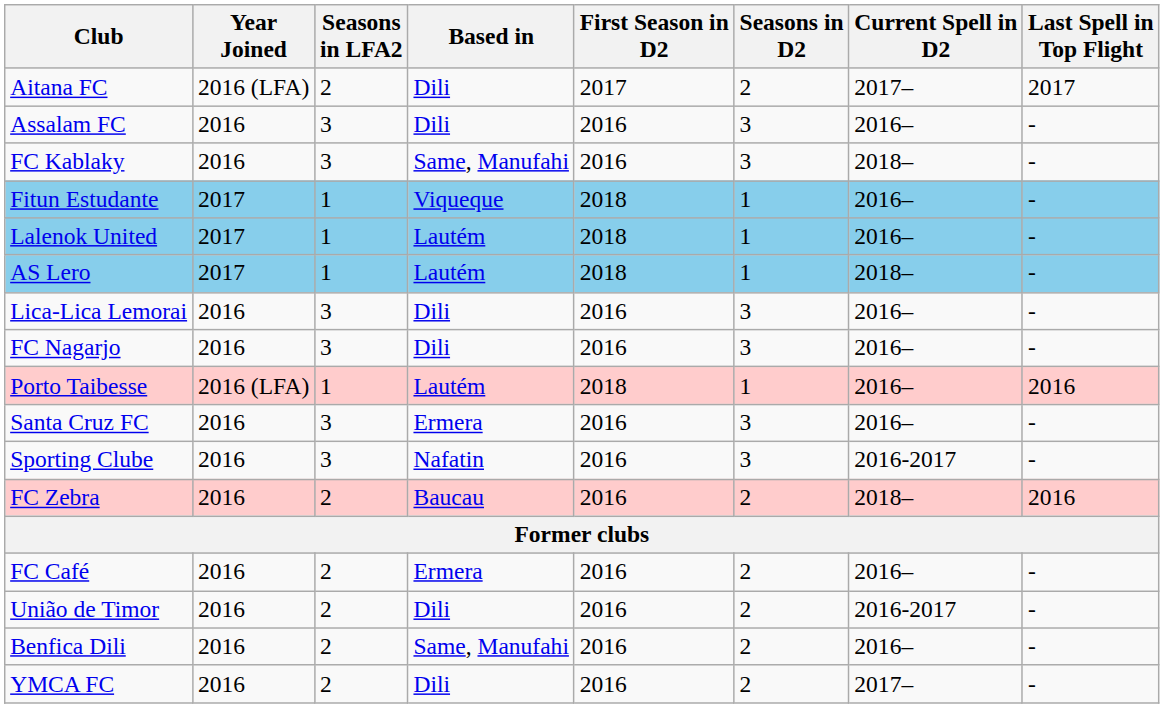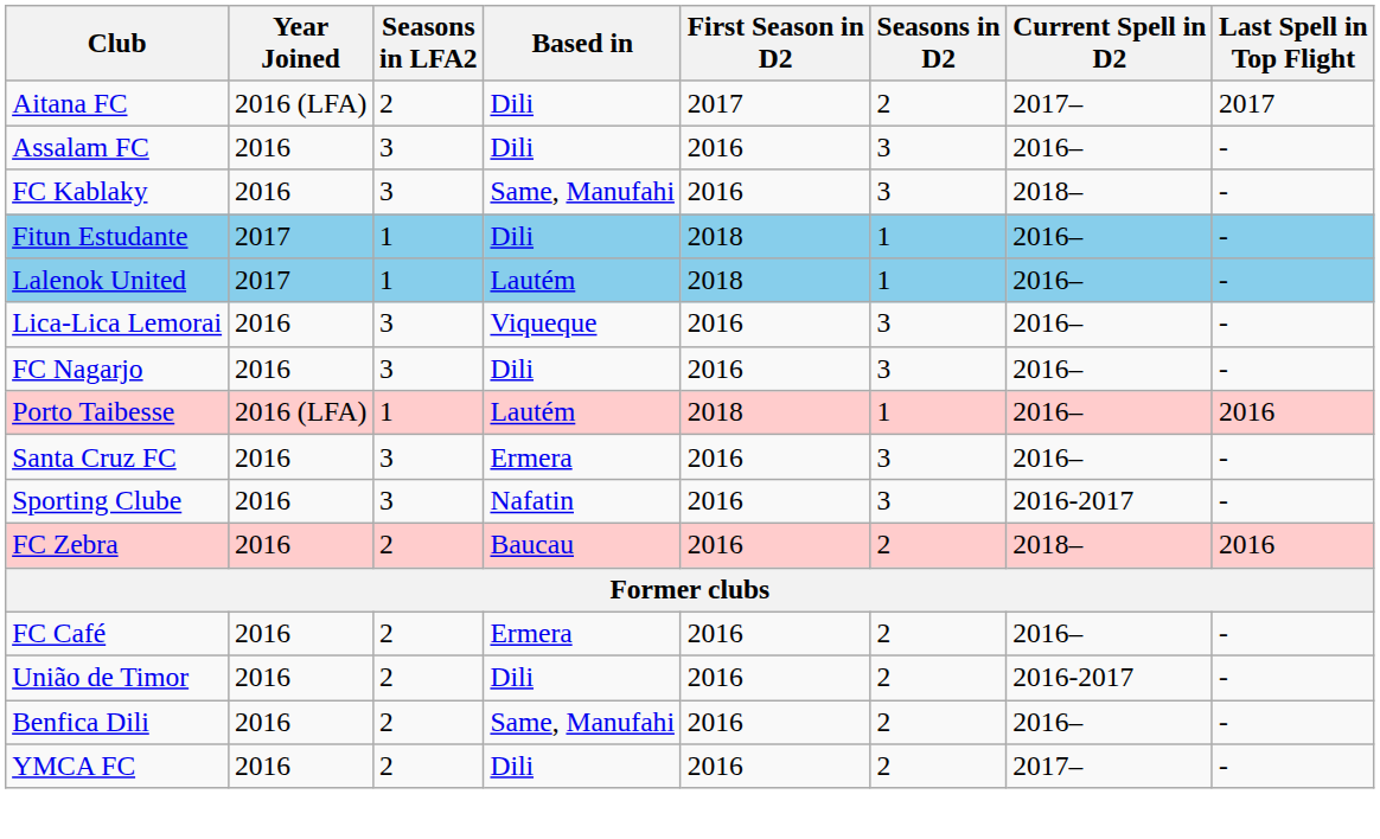 <table class="wikitable sortable">
 <tr>
 <th>Club</th>
 <th>Year<br>Joined</th>
 <th>Seasons<br>in LFA2</th>
 <th>Based in</th>
 <th>First Season in<br>D2</th>
 <th>Seasons in<br>D2</th>
 <th>Current Spell in<br>D2</th>
 <th>Last Spell in<br>Top Flight</th>
 </tr>
 <tr>
 <td><a href='#'>Aitana FC</a></td>
 <td>2016 (LFA)</td>
 <td>2</td>
 <td><a href='#'>Dili</a></td>
 <td>2017</td>
 <td>2</td>
 <td>2017–</td>
 <td>2017</td>
 </tr>
 <tr>
 <td><a href='#'>Assalam FC</a></td>
 <td>2016</td>
 <td>3</td>
 <td><a href='#'>Dili</a></td>
 <td>2016</td>
 <td>3</td>
 <td>2016–</td>
 <td>-</td>
 </tr>
 <tr>
 <td><a href='#'>FC Kablaky</a></td>
 <td>2016</td>
 <td>3</td>
 <td><a href='#'>Same</a>, <a href='#'>Manufahi</a></td>
 <td>2016</td>
 <td>3</td>
 <td>2018–</td>
 <td>-</td>
 </tr>
 <tr bgcolor="87CEEB">
 <td><a href='#'>Fitun Estudante</a></td>
 <td>2017</td>
 <td>1</td>
-<td><a href='#'>Viqueque</a></td>
+<td><a href='#'>Dili</a></td>
 <td>2018</td>
 <td>1</td>
 <td>2016–</td>
 <td>-</td>
 </tr>
 <tr bgcolor="87CEEB">
 <td><a href='#'>Lalenok United</a></td>
 <td>2017</td>
 <td>1</td>
 <td><a href='#'>Lautém</a></td>
 <td>2018</td>
 <td>1</td>
 <td>2016–</td>
 <td>-</td>
 </tr>
-<tr bgcolor="87CEEB">
-<td><a href='#'>AS Lero</a></td>
-<td>2017</td>
-<td>1</td>
-<td><a href='#'>Lautém</a></td>
-<td>2018</td>
-<td>1</td>
-<td>2018–</td>
-<td>-</td>
-</tr>
 <tr>
 <td><a href='#'>Lica-Lica Lemorai</a></td>
 <td>2016</td>
 <td>3</td>
-<td><a href='#'>Dili</a></td>
+<td><a href='#'>Viqueque</a></td>
 <td>2016</td>
 <td>3</td>
 <td>2016–</td>
 <td>-</td>
 </tr>
 <tr>
 <td><a href='#'>FC Nagarjo</a></td>
 <td>2016</td>
 <td>3</td>
 <td><a href='#'>Dili</a></td>
 <td>2016</td>
 <td>3</td>
 <td>2016–</td>
 <td>-</td>
 </tr>
 <tr bgcolor="FFCCCC">
 <td><a href='#'>Porto Taibesse</a></td>
 <td>2016 (LFA)</td>
 <td>1</td>
 <td><a href='#'>Lautém</a></td>
 <td>2018</td>
 <td>1</td>
 <td>2016–</td>
 <td>2016</td>
 </tr>
 <tr>
 <td><a href='#'>Santa Cruz FC</a></td>
 <td>2016</td>
 <td>3</td>
 <td><a href='#'>Ermera</a></td>
 <td>2016</td>
 <td>3</td>
 <td>2016–</td>
 <td>-</td>
 </tr>
 <tr>
 <td><a href='#'>Sporting Clube</a></td>
 <td>2016</td>
 <td>3</td>
 <td><a href='#'>Nafatin</a></td>
 <td>2016</td>
 <td>3</td>
 <td>2016-2017</td>
 <td>-</td>
 </tr>
 <tr bgcolor="FFCCCC">
 <td><a href='#'>FC Zebra</a></td>
 <td>2016</td>
 <td>2</td>
 <td><a href='#'>Baucau</a></td>
 <td>2016</td>
 <td>2</td>
 <td>2018–</td>
 <td>2016</td>
 </tr>
 <tr>
 <th colspan=8>Former clubs</th>
 </tr>
 <tr>
 <td><a href='#'>FC Café</a></td>
 <td>2016</td>
 <td>2</td>
 <td><a href='#'>Ermera</a></td>
 <td>2016</td>
 <td>2</td>
 <td>2016–</td>
 <td>-</td>
 </tr>
 <tr>
 <td><a href='#'>União de Timor</a></td>
 <td>2016</td>
 <td>2</td>
 <td><a href='#'>Dili</a></td>
 <td>2016</td>
 <td>2</td>
 <td>2016-2017</td>
 <td>-</td>
 </tr>
 <tr>
 <td><a href='#'>Benfica Dili</a></td>
 <td>2016</td>
 <td>2</td>
 <td><a href='#'>Same</a>, <a href='#'>Manufahi</a></td>
 <td>2016</td>
 <td>2</td>
 <td>2016–</td>
 <td>-</td>
 </tr>
 <tr>
 <td><a href='#'>YMCA FC</a></td>
 <td>2016</td>
 <td>2</td>
 <td><a href='#'>Dili</a></td>
 <td>2016</td>
 <td>2</td>
 <td>2017–</td>
 <td>-</td>
 </tr>
 </table>
